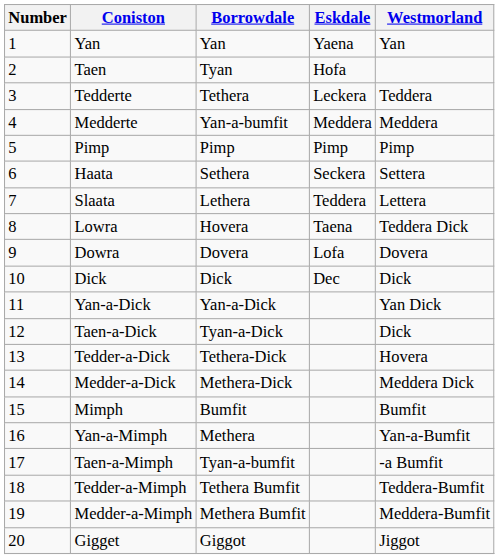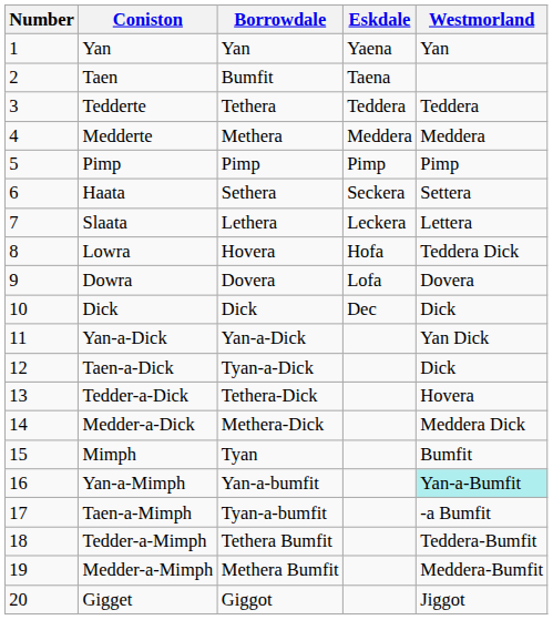 <table class="wikitable">
 <tr>
 <th>Number</th>
 <th><a href='#'>Coniston</a></th>
 <th><a href='#'>Borrowdale</a></th>
 <th><a href='#'>Eskdale</a></th>
 <th><a href='#'>Westmorland</a></th>
 </tr>
 <tr>
 <td>1</td>
 <td>Yan</td>
 <td>Yan</td>
 <td>Yaena</td>
 <td>Yan</td>
 </tr>
 <tr>
 <td>2</td>
 <td>Taen</td>
-<td>Tyan</td>
-<td>Hofa</td>
+<td>Bumfit</td>
+<td>Taena</td>
 <td></td>
 </tr>
 <tr>
 <td>3</td>
 <td>Tedderte</td>
 <td>Tethera</td>
-<td>Leckera</td>
+<td>Teddera</td>
 <td>Teddera</td>
 </tr>
 <tr>
 <td>4</td>
 <td>Medderte</td>
-<td>Yan-a-bumfit</td>
+<td>Methera</td>
 <td>Meddera</td>
 <td>Meddera</td>
 </tr>
 <tr>
 <td>5</td>
 <td>Pimp</td>
 <td>Pimp</td>
 <td>Pimp</td>
 <td>Pimp</td>
 </tr>
 <tr>
 <td>6</td>
 <td>Haata</td>
 <td>Sethera</td>
 <td>Seckera</td>
 <td>Settera</td>
 </tr>
 <tr>
 <td>7</td>
 <td>Slaata</td>
 <td>Lethera</td>
-<td>Teddera</td>
+<td>Leckera</td>
 <td>Lettera</td>
 </tr>
 <tr>
 <td>8</td>
 <td>Lowra</td>
 <td>Hovera</td>
-<td>Taena</td>
+<td>Hofa</td>
 <td>Teddera Dick</td>
 </tr>
 <tr>
 <td>9</td>
 <td>Dowra</td>
 <td>Dovera</td>
 <td>Lofa</td>
 <td>Dovera</td>
 </tr>
 <tr>
 <td>10</td>
 <td>Dick</td>
 <td>Dick</td>
 <td>Dec</td>
 <td>Dick</td>
 </tr>
 <tr>
 <td>11</td>
 <td>Yan-a-Dick</td>
 <td>Yan-a-Dick</td>
 <td></td>
 <td>Yan Dick</td>
 </tr>
 <tr>
 <td>12</td>
 <td>Taen-a-Dick</td>
 <td>Tyan-a-Dick</td>
 <td></td>
 <td> Dick</td>
 </tr>
 <tr>
 <td>13</td>
 <td>Tedder-a-Dick</td>
 <td>Tethera-Dick</td>
 <td></td>
 <td>Hovera</td>
 </tr>
 <tr>
 <td>14</td>
 <td>Medder-a-Dick</td>
 <td>Methera-Dick</td>
 <td></td>
 <td>Meddera Dick</td>
 </tr>
 <tr>
 <td>15</td>
 <td>Mimph</td>
-<td>Bumfit</td>
+<td>Tyan</td>
 <td></td>
 <td>Bumfit</td>
 </tr>
 <tr>
 <td>16</td>
 <td>Yan-a-Mimph</td>
-<td>Methera</td>
+<td>Yan-a-bumfit</td>
 <td></td>
-<td>Yan-a-Bumfit</td>
+<td style="background: paleturquoise;">Yan-a-Bumfit</td>
 </tr>
 <tr>
 <td>17</td>
 <td>Taen-a-Mimph</td>
 <td>Tyan-a-bumfit</td>
 <td></td>
 <td>-a Bumfit</td>
 </tr>
 <tr>
 <td>18</td>
 <td>Tedder-a-Mimph</td>
 <td>Tethera Bumfit</td>
 <td></td>
 <td>Teddera-Bumfit</td>
 </tr>
 <tr>
 <td>19</td>
 <td>Medder-a-Mimph</td>
 <td>Methera Bumfit</td>
 <td></td>
 <td>Meddera-Bumfit</td>
 </tr>
 <tr>
 <td>20</td>
 <td>Gigget</td>
 <td>Giggot</td>
 <td></td>
 <td>Jiggot</td>
 </tr>
 <tr>
 </tr>
 </table>
